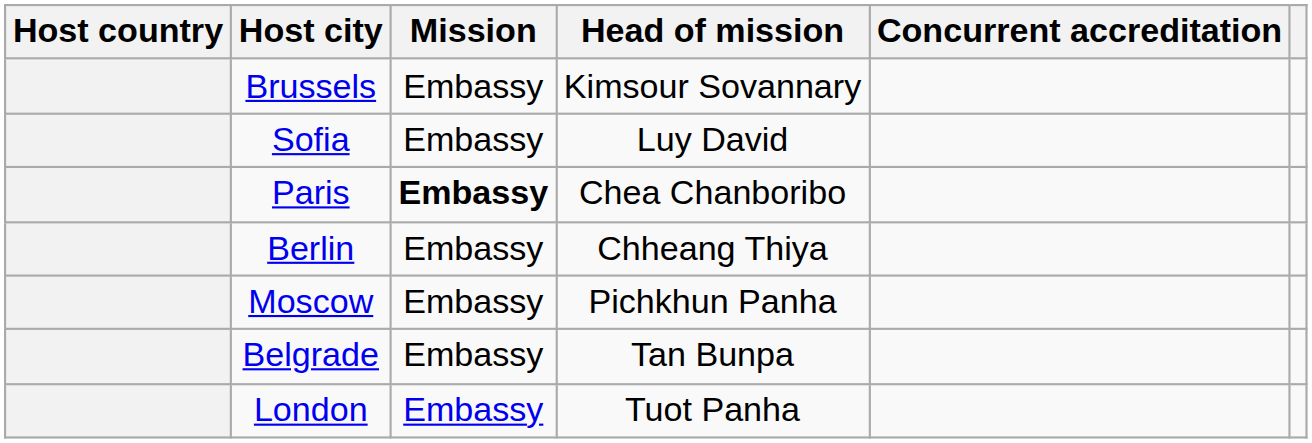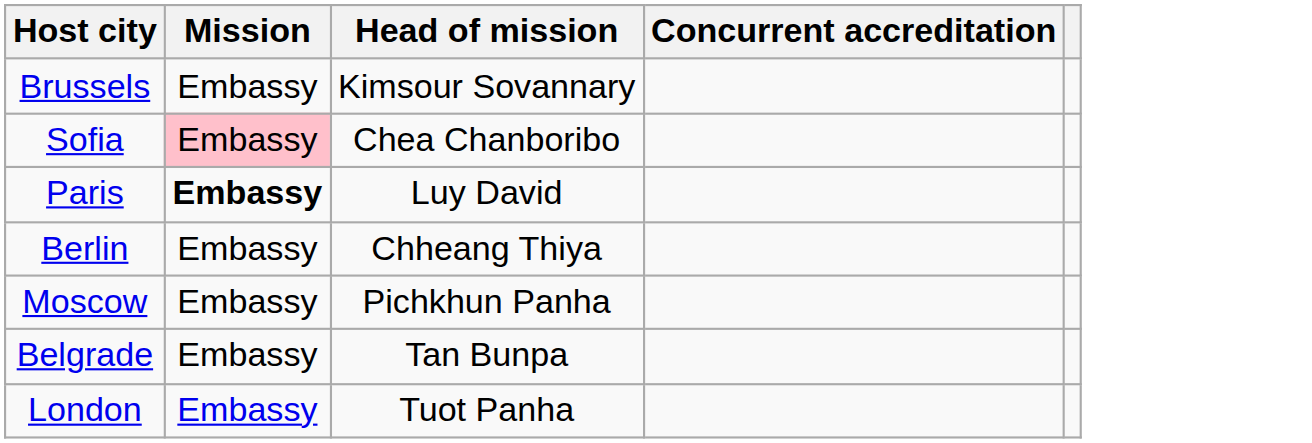 <table class="wikitable plainrowheaders" style="text-align:center;">
 <tr>
-<th scope="col">Host country</th>
 <th scope="col">Host city</th>
 <th scope="col">Mission</th>
 <th scope="col">Head of mission</th>
 <th scope="col">Concurrent accreditation</th>
 <th scope="col"></th>
 </tr>
 <tr>
-<th scope="row"></th>
 <td><a href='#'>Brussels</a></td>
 <td>Embassy</td>
 <td>Kimsour Sovannary</td>
 <td></td>
 <td></td>
 </tr>
 <tr>
-<th scope="row"></th>
 <td><a href='#'>Sofia</a></td>
-<td>Embassy</td>
+<td style="background: pink;">Embassy</td>
+<td>Chea Chanboribo</td>
+<td></td>
+<td></td>
+</tr>
+<tr>
+<td><a href='#'>Paris</a></td>
+<td><strong>Embassy</strong></td>
 <td>Luy David</td>
 <td></td>
 <td></td>
 </tr>
 <tr>
-<th scope="row"></th>
-<td><a href='#'>Paris</a></td>
-<td><strong>Embassy</strong></td>
-<td>Chea Chanboribo</td>
-<td></td>
-<td></td>
-</tr>
-<tr>
-<th scope="row"></th>
 <td><a href='#'>Berlin</a></td>
 <td>Embassy</td>
 <td>Chheang Thiya</td>
 <td></td>
 <td></td>
 </tr>
 <tr>
-<th scope="row"></th>
 <td><a href='#'>Moscow</a></td>
 <td>Embassy</td>
 <td>Pichkhun Panha</td>
 <td></td>
 <td></td>
 </tr>
 <tr>
-<th scope="row"></th>
 <td><a href='#'>Belgrade</a></td>
 <td>Embassy</td>
 <td>Tan Bunpa</td>
 <td></td>
 <td></td>
 </tr>
 <tr>
-<th scope="row"></th>
 <td><a href='#'>London</a></td>
 <td><a href='#'>Embassy</a></td>
 <td>Tuot Panha</td>
 <td></td>
 <td></td>
 </tr>
 </table>
